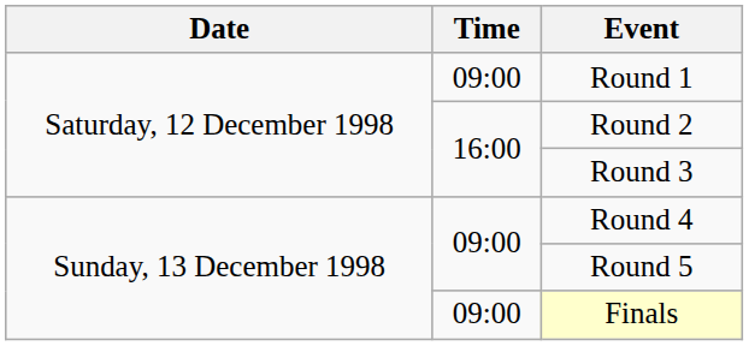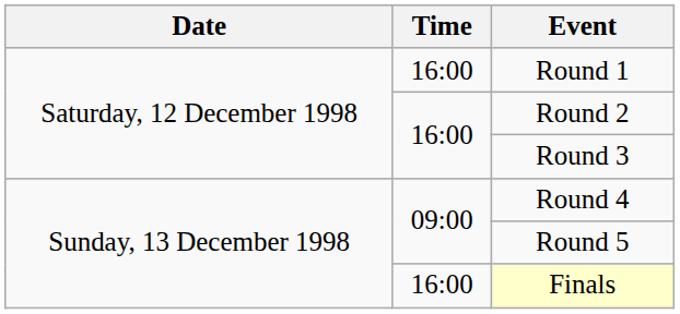 <table class = "wikitable" style="text-align:center;">
 <tr>
 <th width=220>Date</th>
 <th width=50>Time</th>
 <th width=100>Event</th>
 </tr>
 <tr>
 <td rowspan=3>Saturday, 12 December 1998</td>
-<td>09:00</td>
+<td>16:00</td>
 <td>Round 1</td>
 </tr>
 <tr>
 <td rowspan=2>16:00</td>
 <td>Round 2</td>
 </tr>
 <tr>
 <td>Round 3</td>
 </tr>
 <tr>
 <td rowspan=3>Sunday, 13 December 1998</td>
 <td rowspan=2>09:00</td>
 <td>Round 4</td>
 </tr>
 <tr>
 <td>Round 5</td>
 </tr>
 <tr>
-<td>09:00</td>
+<td>16:00</td>
 <td bgcolor=ffffcc>Finals</td>
 </tr>
 </table>
